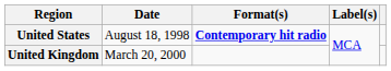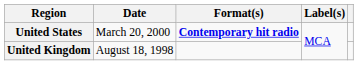 <table class="wikitable plainrowheaders">
 <tr>
 <th scope="col">Region</th>
 <th scope="col">Date</th>
 <th scope="col">Format(s)</th>
 <th scope="col">Label(s)</th>
 <th scope="col"></th>
 </tr>
 <tr>
 <th scope="row">United States</th>
-<td>August 18, 1998</td>
+<td>March 20, 2000</td>
 <td><strong><a href='#'>Contemporary hit radio</a></strong></td>
 <td rowspan="2"><a href='#'>MCA</a></td>
 <td></td>
 </tr>
 <tr>
 <th scope="row">United Kingdom</th>
-<td>March 20, 2000</td>
+<td>August 18, 1998</td>
 <td></td>
 <td></td>
 </tr>
 </table>
